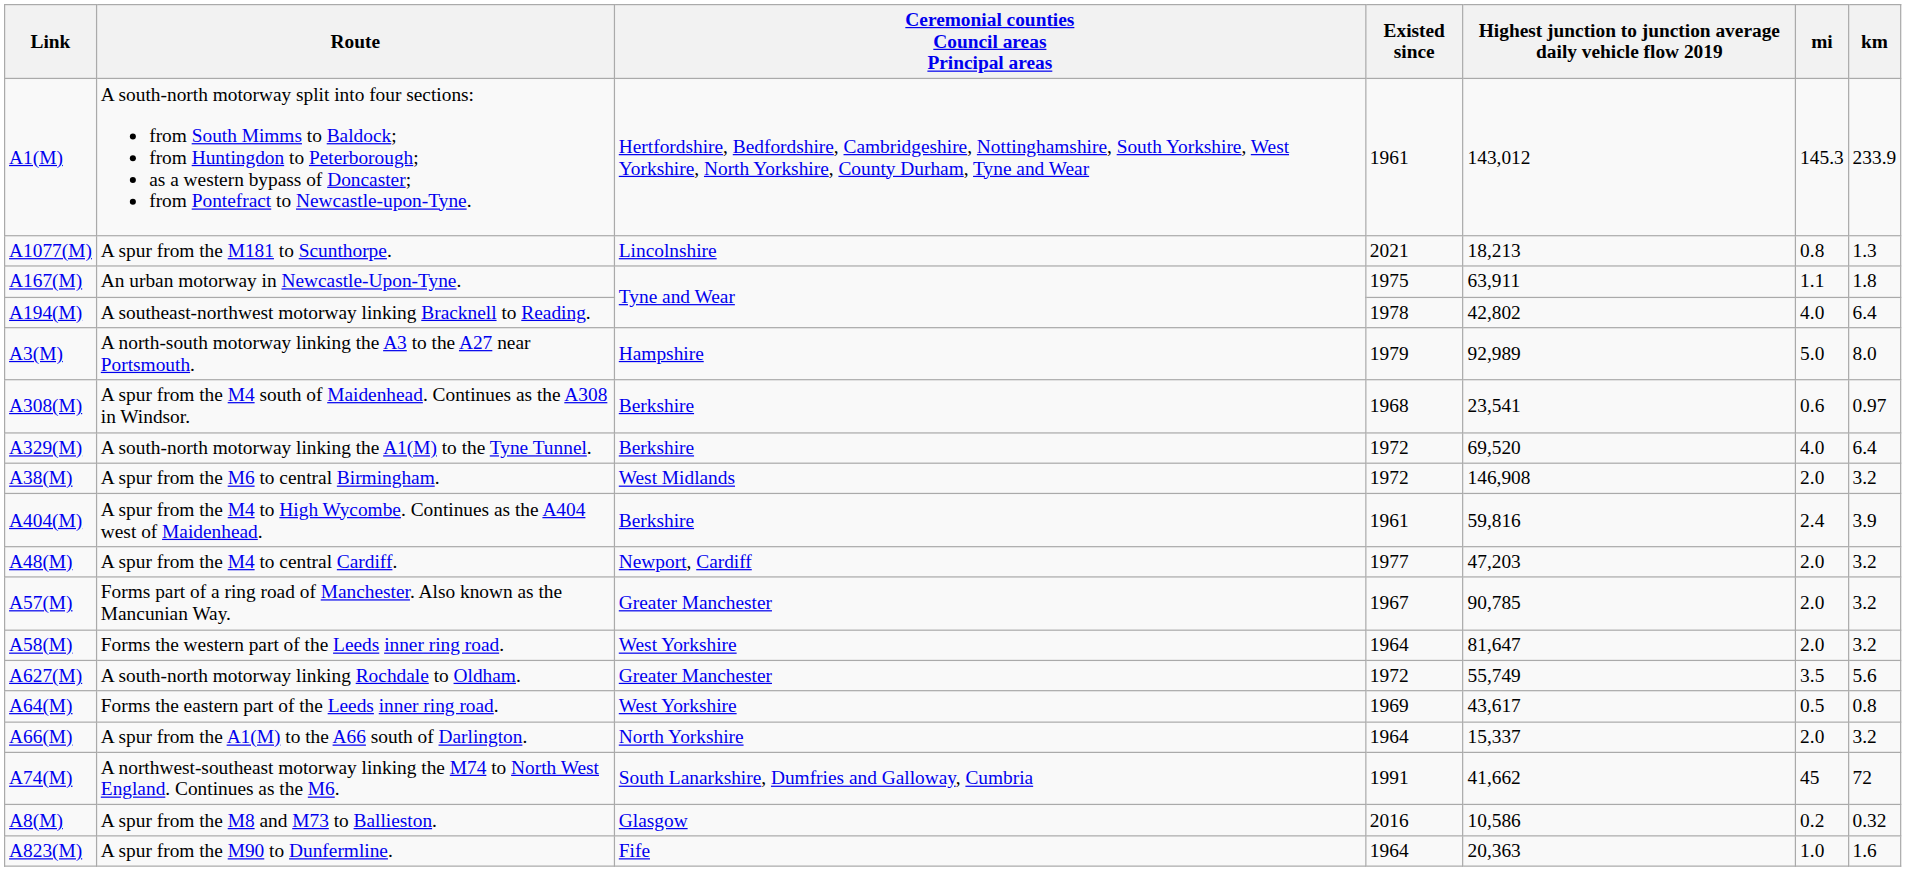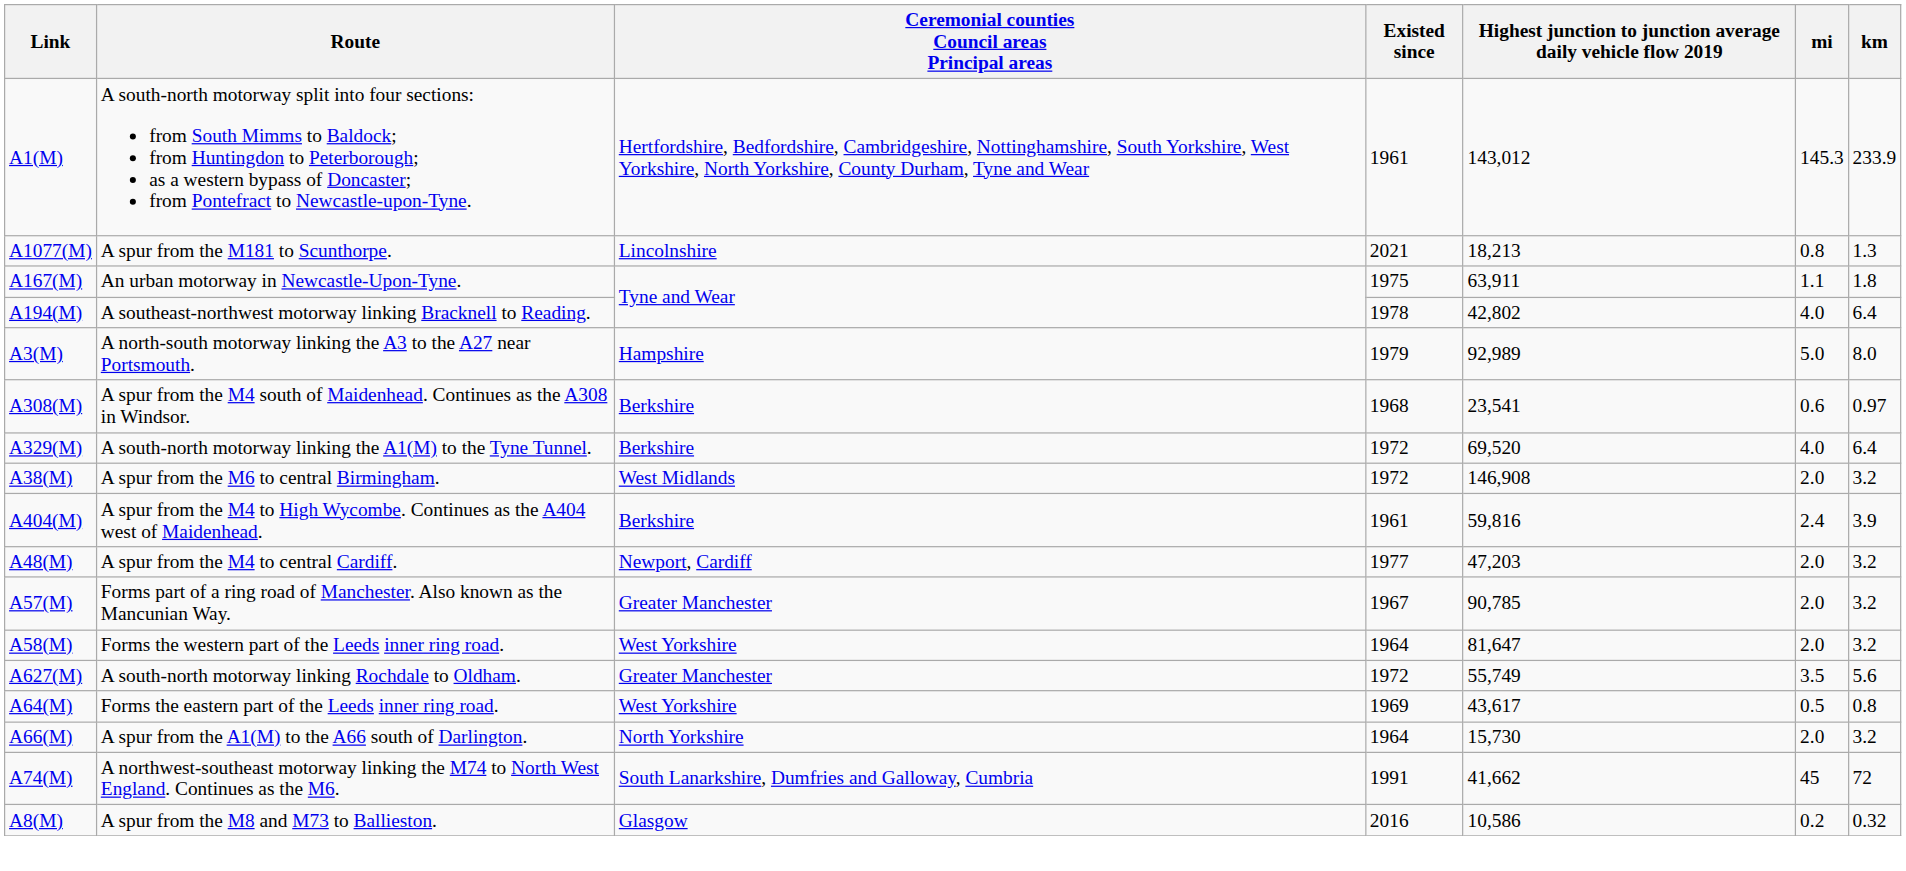 <table class="wikitable sortable">
 <tr>
 <th>Link</th>
 <th>Route</th>
 <th><a href='#'>Ceremonial counties</a> <br><a href='#'>Council areas</a> <br><a href='#'>Principal areas</a> </th>
 <th>Existed since</th>
 <th>Highest junction to junction average daily vehicle flow 2019</th>
 <th>mi</th>
 <th>km</th>
 </tr>
 <tr>
 <td><a href='#'>A1(M)</a></td>
 <td>A south-north motorway split into four sections:<br><ul><li>from <a href='#'>South Mimms</a> to <a href='#'>Baldock</a>;</li><li>from <a href='#'>Huntingdon</a> to <a href='#'>Peterborough</a>;</li><li>as a western bypass of <a href='#'>Doncaster</a>;</li><li>from <a href='#'>Pontefract</a> to <a href='#'>Newcastle-upon-Tyne</a>.</li></ul></td>
 <td><a href='#'>Hertfordshire</a>, <a href='#'>Bedfordshire</a>, <a href='#'>Cambridgeshire</a>, <a href='#'>Nottinghamshire</a>, <a href='#'>South Yorkshire</a>, <a href='#'>West Yorkshire</a>, <a href='#'>North Yorkshire</a>, <a href='#'>County Durham</a>, <a href='#'>Tyne and Wear</a></td>
 <td>1961</td>
 <td>143,012</td>
 <td>145.3</td>
 <td>233.9</td>
 </tr>
 <tr>
 <td><a href='#'>A1077(M)</a></td>
 <td>A spur from the <a href='#'>M181</a> to <a href='#'>Scunthorpe</a>.</td>
 <td><a href='#'>Lincolnshire</a></td>
 <td>2021</td>
 <td>18,213</td>
 <td>0.8</td>
 <td>1.3</td>
 </tr>
 <tr>
 <td><a href='#'>A167(M)</a></td>
 <td>An urban motorway in <a href='#'>Newcastle-Upon-Tyne</a>.</td>
 <td rowspan="2"><a href='#'>Tyne and Wear</a></td>
 <td>1975</td>
 <td>63,911</td>
 <td>1.1</td>
 <td>1.8</td>
 </tr>
 <tr>
 <td><a href='#'>A194(M)</a></td>
 <td>A southeast-northwest motorway linking <a href='#'>Bracknell</a> to <a href='#'>Reading</a>.</td>
 <td>1978</td>
 <td>42,802</td>
 <td>4.0</td>
 <td>6.4</td>
 </tr>
 <tr>
 <td><a href='#'>A3(M)</a></td>
 <td>A north-south motorway linking the <a href='#'>A3</a> to the <a href='#'>A27</a> near <a href='#'>Portsmouth</a>.</td>
 <td><a href='#'>Hampshire</a></td>
 <td>1979</td>
 <td>92,989</td>
 <td>5.0</td>
 <td>8.0</td>
 </tr>
 <tr>
 <td><a href='#'>A308(M)</a></td>
 <td>A spur from the <a href='#'>M4</a> south of <a href='#'>Maidenhead</a>. Continues as the <a href='#'>A308</a> in Windsor.</td>
 <td><a href='#'>Berkshire</a></td>
 <td>1968</td>
 <td>23,541</td>
 <td>0.6</td>
 <td>0.97</td>
 </tr>
 <tr>
 <td><a href='#'>A329(M)</a></td>
 <td>A south-north motorway linking the <a href='#'>A1(M)</a> to the <a href='#'>Tyne Tunnel</a>.</td>
 <td><a href='#'>Berkshire</a></td>
 <td>1972</td>
 <td>69,520</td>
 <td>4.0</td>
 <td>6.4</td>
 </tr>
 <tr>
 <td><a href='#'>A38(M)</a></td>
 <td>A spur from the <a href='#'>M6</a> to central <a href='#'>Birmingham</a>.</td>
 <td><a href='#'>West Midlands</a></td>
 <td>1972</td>
 <td>146,908</td>
 <td>2.0</td>
 <td>3.2</td>
 </tr>
 <tr>
 <td><a href='#'>A404(M)</a></td>
 <td>A spur from the <a href='#'>M4</a> to <a href='#'>High Wycombe</a>. Continues as the <a href='#'>A404</a> west of <a href='#'>Maidenhead</a>.</td>
 <td><a href='#'>Berkshire</a></td>
 <td>1961</td>
 <td>59,816</td>
 <td>2.4</td>
 <td>3.9</td>
 </tr>
 <tr>
 <td><a href='#'>A48(M)</a></td>
 <td>A spur from the <a href='#'>M4</a> to central <a href='#'>Cardiff</a>.</td>
 <td><a href='#'>Newport</a>, <a href='#'>Cardiff</a></td>
 <td>1977</td>
 <td>47,203</td>
 <td>2.0</td>
 <td>3.2</td>
 </tr>
 <tr>
 <td><a href='#'>A57(M)</a></td>
 <td>Forms part of a ring road of <a href='#'>Manchester</a>. Also known as the Mancunian Way.</td>
 <td><a href='#'>Greater Manchester</a></td>
 <td>1967</td>
 <td>90,785</td>
 <td>2.0</td>
 <td>3.2</td>
 </tr>
 <tr>
 <td><a href='#'>A58(M)</a></td>
 <td>Forms the western part of the <a href='#'>Leeds</a> <a href='#'>inner ring road</a>.</td>
 <td><a href='#'>West Yorkshire</a></td>
 <td>1964</td>
 <td>81,647</td>
 <td>2.0</td>
 <td>3.2</td>
 </tr>
 <tr>
 <td><a href='#'>A627(M)</a></td>
 <td>A south-north motorway linking <a href='#'>Rochdale</a> to <a href='#'>Oldham</a>.</td>
 <td><a href='#'>Greater Manchester</a></td>
 <td>1972</td>
 <td>55,749</td>
 <td>3.5</td>
 <td>5.6</td>
 </tr>
 <tr>
 <td><a href='#'>A64(M)</a></td>
 <td>Forms the eastern part of the <a href='#'>Leeds</a> <a href='#'>inner ring road</a>.</td>
 <td><a href='#'>West Yorkshire</a></td>
 <td>1969</td>
 <td>43,617</td>
 <td>0.5</td>
 <td>0.8</td>
 </tr>
 <tr>
 <td><a href='#'>A66(M)</a></td>
 <td>A spur from the <a href='#'>A1(M)</a> to the <a href='#'>A66</a> south of <a href='#'>Darlington</a>.</td>
 <td><a href='#'>North Yorkshire</a></td>
 <td>1964</td>
-<td>15,337</td>
+<td>15,730</td>
 <td>2.0</td>
 <td>3.2</td>
 </tr>
 <tr>
 <td><a href='#'>A74(M)</a></td>
 <td>A northwest-southeast motorway linking the <a href='#'>M74</a> to <a href='#'>North West England</a>. Continues as the <a href='#'>M6</a>.</td>
 <td><a href='#'>South Lanarkshire</a>, <a href='#'>Dumfries and Galloway</a>, <a href='#'>Cumbria</a></td>
 <td>1991</td>
 <td>41,662</td>
 <td>45</td>
 <td>72</td>
 </tr>
 <tr>
 <td><a href='#'>A8(M)</a></td>
 <td>A spur from the <a href='#'>M8</a> and <a href='#'>M73</a> to <a href='#'>Ballieston</a>.</td>
 <td><a href='#'>Glasgow</a></td>
 <td>2016</td>
 <td>10,586</td>
 <td>0.2</td>
 <td>0.32</td>
 </tr>
-<tr>
-<td><a href='#'>A823(M)</a></td>
-<td>A spur from the <a href='#'>M90</a> to <a href='#'>Dunfermline</a>.</td>
-<td><a href='#'>Fife</a></td>
-<td>1964</td>
-<td>20,363</td>
-<td>1.0</td>
-<td>1.6</td>
-</tr>
 </table>
